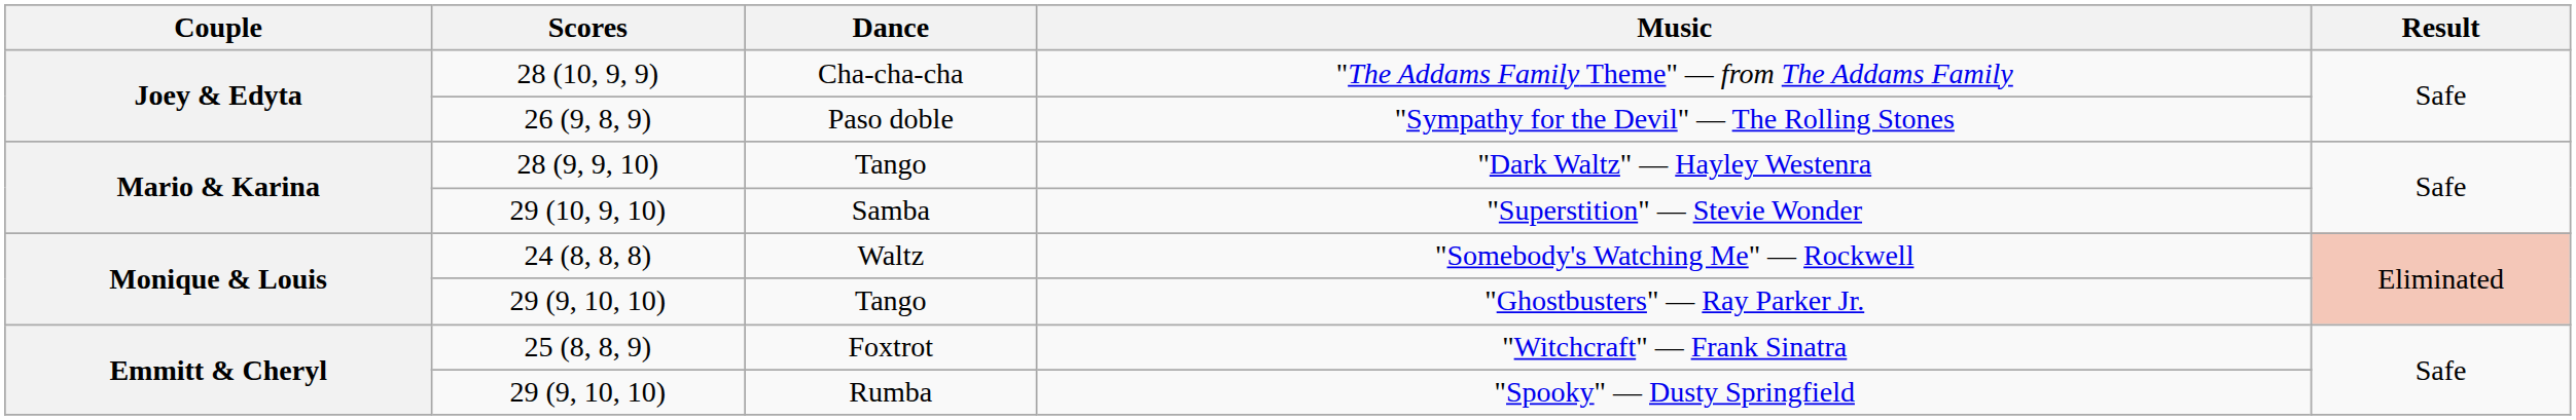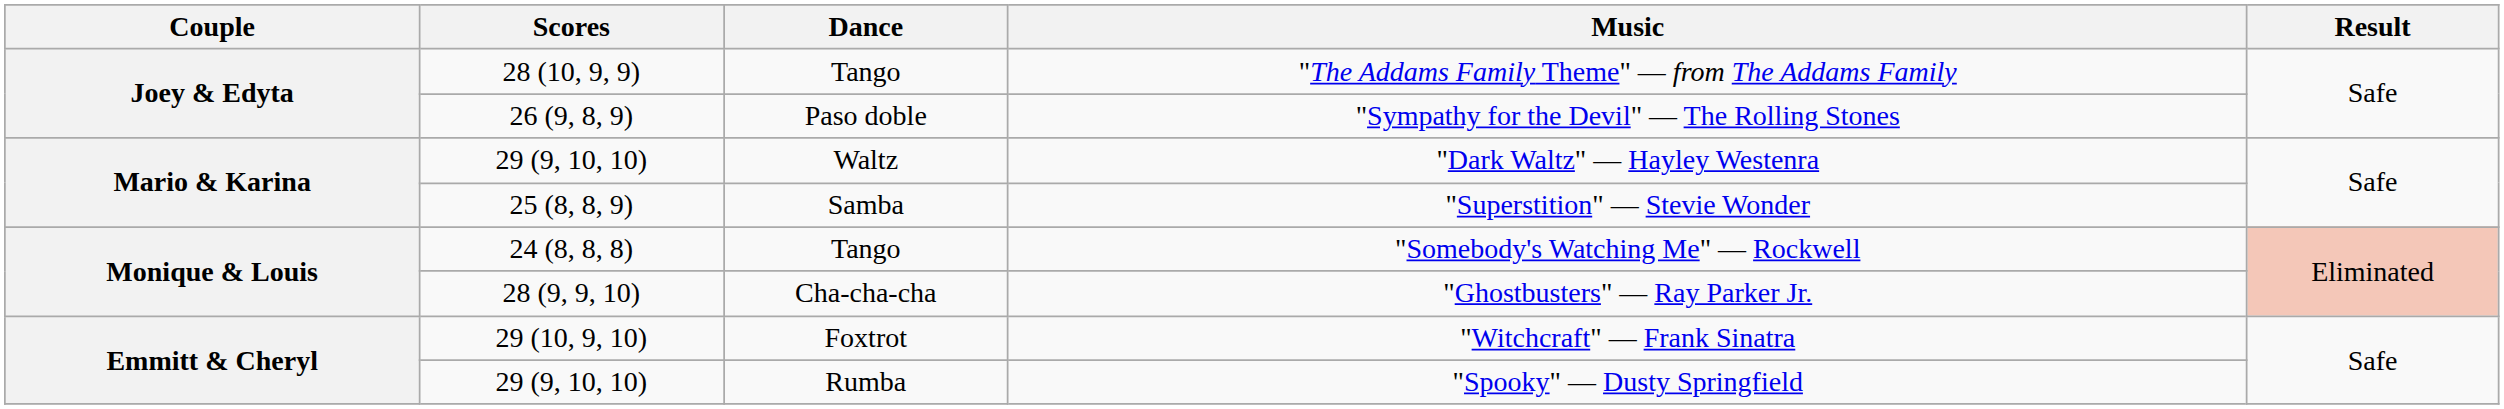 <table class="wikitable sortable" style="text-align:center; width:90%">
 <tr>
 <th scope="col">Couple</th>
 <th scope="col">Scores</th>
 <th scope="col" class="unsortable">Dance</th>
 <th scope="col" class="unsortable">Music</th>
 <th scope="col" class="unsortable">Result</th>
 </tr>
 <tr>
 <th scope="row" rowspan="2">Joey & Edyta</th>
 <td>28 (10, 9, 9)</td>
-<td>Cha-cha-cha</td>
+<td>Tango</td>
 <td>"<a href='#'><em>The Addams Family</em> Theme</a>" — <em>from <a href='#'>The Addams Family</a></em></td>
 <td rowspan="2">Safe</td>
 </tr>
 <tr>
 <td>26 (9, 8, 9)</td>
 <td>Paso doble</td>
 <td>"<a href='#'>Sympathy for the Devil</a>" — <a href='#'>The Rolling Stones</a></td>
 </tr>
 <tr>
 <th scope="row" rowspan="2">Mario & Karina</th>
-<td>28 (9, 9, 10)</td>
-<td>Tango</td>
+<td>29 (9, 10, 10)</td>
+<td>Waltz</td>
 <td>"<a href='#'>Dark Waltz</a>" — <a href='#'>Hayley Westenra</a></td>
 <td rowspan="2">Safe</td>
 </tr>
 <tr>
-<td>29 (10, 9, 10)</td>
+<td>25 (8, 8, 9)</td>
 <td>Samba</td>
 <td>"<a href='#'>Superstition</a>" — <a href='#'>Stevie Wonder</a></td>
 </tr>
 <tr>
 <th scope="row" rowspan="2">Monique & Louis</th>
 <td>24 (8, 8, 8)</td>
-<td>Waltz</td>
+<td>Tango</td>
 <td>"<a href='#'>Somebody's Watching Me</a>" — <a href='#'>Rockwell</a></td>
 <td rowspan="2" bgcolor=f4c7b8>Eliminated</td>
 </tr>
 <tr>
-<td>29 (9, 10, 10)</td>
-<td>Tango</td>
+<td>28 (9, 9, 10)</td>
+<td>Cha-cha-cha</td>
 <td>"<a href='#'>Ghostbusters</a>" — <a href='#'>Ray Parker Jr.</a></td>
 </tr>
 <tr>
 <th scope="row" rowspan="2">Emmitt & Cheryl</th>
-<td>25 (8, 8, 9)</td>
+<td>29 (10, 9, 10)</td>
 <td>Foxtrot</td>
 <td>"<a href='#'>Witchcraft</a>" — <a href='#'>Frank Sinatra</a></td>
 <td rowspan="2">Safe</td>
 </tr>
 <tr>
 <td>29 (9, 10, 10)</td>
 <td>Rumba</td>
 <td>"<a href='#'>Spooky</a>" — <a href='#'>Dusty Springfield</a></td>
 </tr>
 </table>
